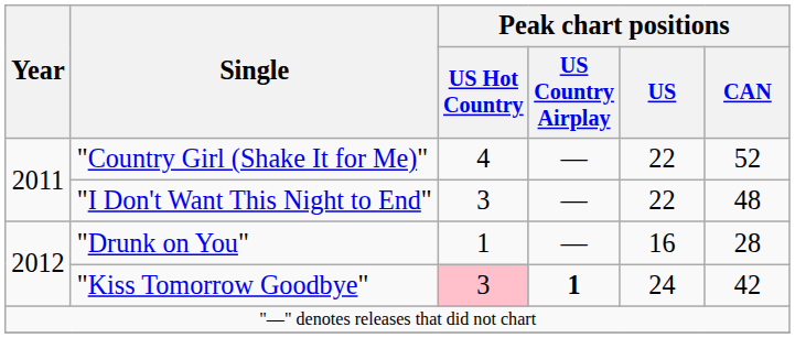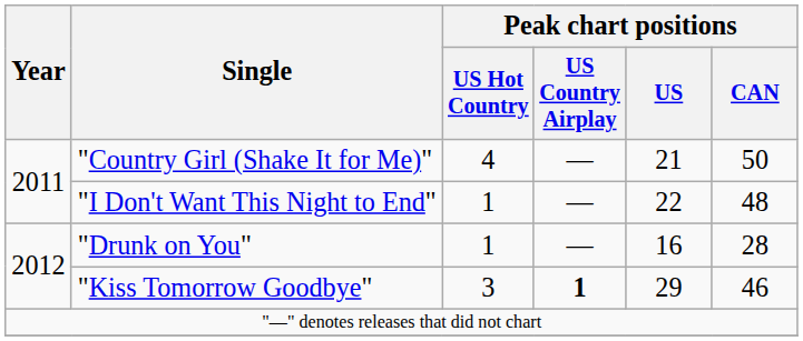 <table class="wikitable" style="text-align:center;">
 <tr>
 <th rowspan="2">Year</th>
 <th rowspan="2">Single</th>
 <th colspan="4">Peak chart positions</th>
 </tr>
 <tr style="font-size:smaller;">
 <th width="45"><a href='#'>US Hot Country</a></th>
 <th width="45"><a href='#'>US Country Airplay</a></th>
 <th width="45"><a href='#'>US</a></th>
 <th width="45"><a href='#'>CAN</a></th>
 </tr>
 <tr>
 <td rowspan="2">2011</td>
 <td align="left">"<a href='#'>Country Girl (Shake It for Me)</a>"</td>
 <td>4</td>
 <td>—</td>
-<td>22</td>
-<td>52</td>
+<td>21</td>
+<td>50</td>
 </tr>
 <tr>
 <td align="left">"<a href='#'>I Don't Want This Night to End</a>"</td>
-<td>3</td>
+<td>1</td>
 <td>—</td>
 <td>22</td>
 <td>48</td>
 </tr>
 <tr>
 <td rowspan="2">2012</td>
 <td align="left">"<a href='#'>Drunk on You</a>"</td>
 <td>1</td>
 <td>—</td>
 <td>16</td>
 <td>28</td>
 </tr>
 <tr>
 <td align="left">"<a href='#'>Kiss Tomorrow Goodbye</a>"</td>
-<td style="background: pink;">3</td>
+<td>3</td>
 <td><strong>1</strong></td>
-<td>24</td>
-<td>42</td>
+<td>29</td>
+<td>46</td>
 </tr>
 <tr>
 <td colspan="6" style="font-size:8pt">"—" denotes releases that did not chart</td>
 </tr>
 <tr>
 </tr>
 </table>
